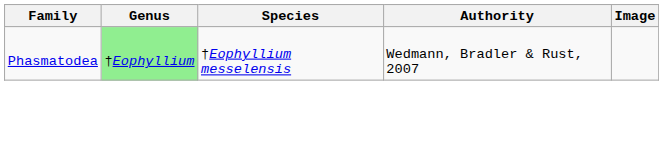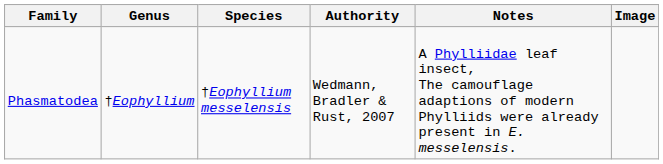 <table class="wikitable" align="center" width="100%">
 <tr>
 <th>Family</th>
 <th>Genus</th>
 <th>Species</th>
 <th>Authority</th>
+<th>Notes</th>
 <th>Image</th>
 </tr>
 <tr>
 <td><br><a href='#'>Phasmatodea</a></td>
-<td style="background: lightgreen;"><br>†<em><a href='#'>Eophyllium</a></em></td>
+<td><br>†<em><a href='#'>Eophyllium</a></em></td>
 <td><br>†<em><a href='#'>Eophyllium messelensis</a></em></td>
 <td><br>Wedmann, Bradler & Rust, 2007</td>
+<td><br>A <a href='#'>Phylliidae</a> leaf insect,<br> The camouflage adaptions of modern Phylliids were already present in <em>E. messelensis</em>.</td>
 <td></td>
 </tr>
 </table>
